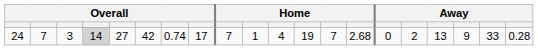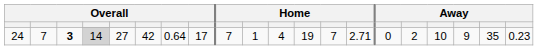 <table class="wikitable" style="text-align: center;">
 <tr>
 <th colspan=8 style="border-right:3px solid grey;">Overall</th>
 <th colspan=6 style="border-right:3px solid grey;">Home</th>
 <th colspan=6>Away</th>
 </tr>
 <tr>
 <th width=30></th>
 <th width=30></th>
 <th width=30></th>
 <th width=30></th>
 <th width=30></th>
 <th width=30></th>
 <th width=30></th>
 <th width=30 style="border-right:3px solid grey;"></th>
 <th width=30></th>
 <th width=30></th>
 <th width=30></th>
 <th width=30></th>
 <th width=30></th>
 <th width=30 style="border-right:3px solid grey;"></th>
 <th width=30></th>
 <th width=30></th>
 <th width=30></th>
 <th width=30></th>
 <th width=30></th>
 <th width=30></th>
 </tr>
 <tr>
 <td>24</td>
 <td>7</td>
-<td>3</td>
+<td><strong>3</strong></td>
 <td style="background: lightgrey;">14</td>
 <td>27</td>
 <td>42</td>
-<td>0.74</td>
+<td>0.64</td>
 <td>17</td>
 <td style="border-left:3px solid grey;">7</td>
 <td>1</td>
 <td>4</td>
 <td>19</td>
 <td>7</td>
-<td>2.68</td>
+<td>2.71</td>
 <td style="border-left:3px solid grey;">0</td>
 <td>2</td>
-<td>13</td>
+<td>10</td>
 <td>9</td>
-<td>33</td>
-<td>0.28</td>
+<td>35</td>
+<td>0.23</td>
 </tr>
 </table>
